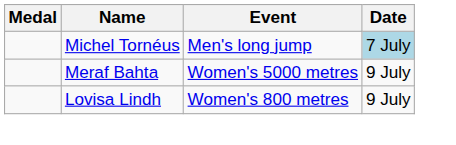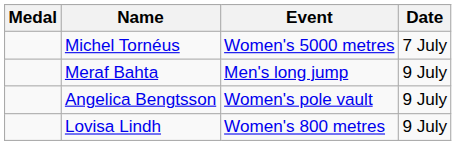 <table class="wikitable sortable" style="font-size:100%">
 <tr>
 <th>Medal</th>
 <th>Name</th>
 <th>Event</th>
 <th>Date</th>
 </tr>
 <tr>
 <td></td>
 <td><a href='#'>Michel Tornéus</a></td>
-<td><a href='#'>Men's long jump</a></td>
-<td style="background: lightblue;">7 July</td>
+<td><a href='#'>Women's 5000 metres</a></td>
+<td>7 July</td>
 </tr>
 <tr>
 <td></td>
 <td><a href='#'>Meraf Bahta</a></td>
-<td><a href='#'>Women's 5000 metres</a></td>
+<td><a href='#'>Men's long jump</a></td>
+<td>9 July</td>
+</tr>
+<tr>
+<td></td>
+<td><a href='#'>Angelica Bengtsson</a></td>
+<td><a href='#'>Women's pole vault</a></td>
 <td>9 July</td>
 </tr>
 <tr>
 <td></td>
 <td><a href='#'>Lovisa Lindh</a></td>
 <td><a href='#'>Women's 800 metres</a></td>
 <td>9 July</td>
 </tr>
 </table>
